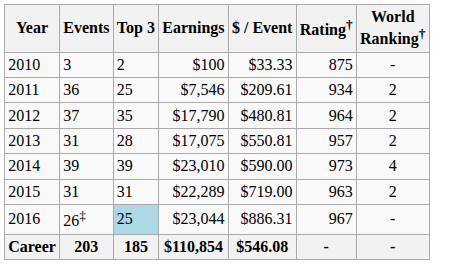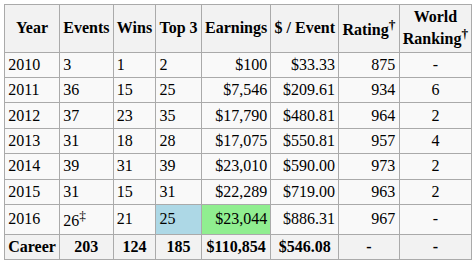 <table class="wikitable sortable">
 <tr>
 <th>Year</th>
 <th>Events</th>
+<th>Wins</th>
 <th>Top 3</th>
 <th>Earnings</th>
 <th>$ / Event</th>
 <th>Rating<sup>†</sup></th>
 <th>World<br>Ranking<sup>†</sup></th>
 </tr>
 <tr>
 <td>2010</td>
 <td>3</td>
+<td>1</td>
 <td>2</td>
 <td align=right>$100</td>
 <td align=right>$33.33</td>
 <td align=right>875</td>
 <td align=center>-</td>
 </tr>
 <tr>
 <td>2011</td>
 <td>36</td>
+<td>15</td>
 <td>25</td>
 <td align=right>$7,546</td>
 <td align=right>$209.61</td>
 <td align=right>934</td>
-<td align=center>2</td>
+<td align=center>6</td>
 </tr>
 <tr>
 <td>2012</td>
 <td>37</td>
+<td>23</td>
 <td>35</td>
 <td align=right>$17,790</td>
 <td align=right>$480.81</td>
 <td align=right>964</td>
 <td align=center>2</td>
 </tr>
 <tr>
 <td>2013</td>
 <td>31</td>
+<td>18</td>
 <td>28</td>
 <td align=right>$17,075</td>
 <td align=right>$550.81</td>
 <td align=right>957</td>
-<td align=center>2</td>
+<td align=center>4</td>
 </tr>
 <tr>
 <td>2014</td>
 <td>39</td>
+<td>31</td>
 <td>39</td>
 <td align=right>$23,010</td>
 <td align=right>$590.00</td>
 <td align=right>973</td>
-<td align=center>4</td>
+<td align=center>2</td>
 </tr>
 <tr>
 <td>2015</td>
 <td>31</td>
+<td>15</td>
 <td>31</td>
 <td align=right>$22,289</td>
 <td align=right>$719.00</td>
 <td align=right>963</td>
 <td align=center>2</td>
 </tr>
 <tr>
 <td>2016</td>
 <td>26<sup>‡</sup></td>
+<td>21</td>
 <td style="background: lightblue;">25</td>
-<td align=right>$23,044</td>
+<td align=right style="background: lightgreen;">$23,044</td>
 <td align=right>$886.31</td>
 <td align=right>967</td>
 <td align=center>-</td>
 </tr>
 <tr>
 <th>Career</th>
 <th>203</th>
+<th>124</th>
 <th>185</th>
 <th>$110,854</th>
 <th>$546.08</th>
 <th>-</th>
 <th>-</th>
 </tr>
 </table>
